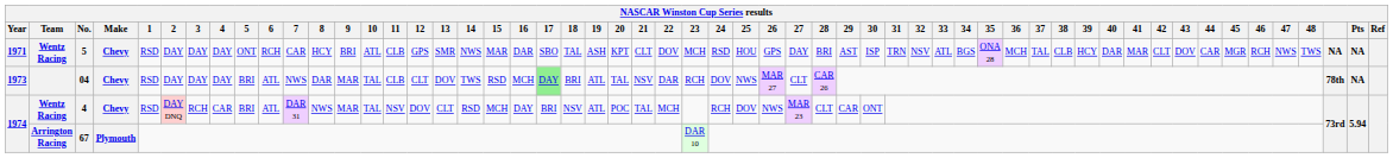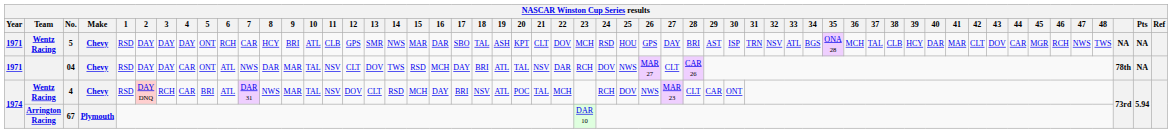 <table class="wikitable" style="text-align:center; font-size:75%">
 <tr>
 <th colspan="56"><a href='#'>NASCAR Winston Cup Series</a> results</th>
 </tr>
 <tr>
 <th>Year</th>
 <th>Team</th>
 <th>No.</th>
 <th>Make</th>
 <th>1</th>
 <th>2</th>
 <th>3</th>
 <th>4</th>
 <th>5</th>
 <th>6</th>
 <th>7</th>
 <th>8</th>
 <th>9</th>
 <th>10</th>
 <th>11</th>
 <th>12</th>
 <th>13</th>
 <th>14</th>
 <th>15</th>
 <th>16</th>
 <th>17</th>
 <th>18</th>
 <th>19</th>
 <th>20</th>
 <th>21</th>
 <th>22</th>
 <th>23</th>
 <th>24</th>
 <th>25</th>
 <th>26</th>
 <th>27</th>
 <th>28</th>
 <th>29</th>
 <th>30</th>
 <th>31</th>
 <th>32</th>
 <th>33</th>
 <th>34</th>
 <th>35</th>
 <th>36</th>
 <th>37</th>
 <th>38</th>
 <th>39</th>
 <th>40</th>
 <th>41</th>
 <th>42</th>
 <th>43</th>
 <th>44</th>
 <th>45</th>
 <th>46</th>
 <th>47</th>
 <th>48</th>
 <th></th>
 <th>Pts</th>
 <th>Ref</th>
 </tr>
 <tr>
 <th><a href='#'>1971</a></th>
 <th><a href='#'>Wentz Racing</a></th>
 <th>5</th>
 <th><a href='#'>Chevy</a></th>
 <td><a href='#'>RSD</a></td>
 <td><a href='#'>DAY</a></td>
 <td><a href='#'>DAY</a></td>
 <td><a href='#'>DAY</a></td>
 <td><a href='#'>ONT</a></td>
 <td><a href='#'>RCH</a></td>
 <td><a href='#'>CAR</a></td>
 <td><a href='#'>HCY</a></td>
 <td><a href='#'>BRI</a></td>
 <td><a href='#'>ATL</a></td>
 <td><a href='#'>CLB</a></td>
 <td><a href='#'>GPS</a></td>
 <td><a href='#'>SMR</a></td>
 <td><a href='#'>NWS</a></td>
 <td><a href='#'>MAR</a></td>
 <td><a href='#'>DAR</a></td>
 <td><a href='#'>SBO</a></td>
 <td><a href='#'>TAL</a></td>
 <td><a href='#'>ASH</a></td>
 <td><a href='#'>KPT</a></td>
 <td><a href='#'>CLT</a></td>
 <td><a href='#'>DOV</a></td>
 <td><a href='#'>MCH</a></td>
 <td><a href='#'>RSD</a></td>
 <td><a href='#'>HOU</a></td>
 <td><a href='#'>GPS</a></td>
 <td><a href='#'>DAY</a></td>
 <td><a href='#'>BRI</a></td>
 <td><a href='#'>AST</a></td>
 <td><a href='#'>ISP</a></td>
 <td><a href='#'>TRN</a></td>
 <td><a href='#'>NSV</a></td>
 <td><a href='#'>ATL</a></td>
 <td><a href='#'>BGS</a></td>
 <td style="background:#EFCFFF;"><a href='#'>ONA</a> <br><small>28</small></td>
 <td><a href='#'>MCH</a></td>
 <td><a href='#'>TAL</a></td>
 <td><a href='#'>CLB</a></td>
 <td><a href='#'>HCY</a></td>
 <td><a href='#'>DAR</a></td>
 <td><a href='#'>MAR</a></td>
 <td><a href='#'>CLT</a></td>
 <td><a href='#'>DOV</a></td>
 <td><a href='#'>CAR</a></td>
 <td><a href='#'>MGR</a></td>
 <td><a href='#'>RCH</a></td>
 <td><a href='#'>NWS</a></td>
 <td><a href='#'>TWS</a></td>
 <th>NA</th>
 <th>NA</th>
 <th></th>
 </tr>
 <tr>
-<th><a href='#'>1973</a></th>
+<th><a href='#'>1971</a></th>
 <th></th>
 <th>04</th>
 <th><a href='#'>Chevy</a></th>
 <td><a href='#'>RSD</a></td>
 <td><a href='#'>DAY</a></td>
 <td><a href='#'>DAY</a></td>
-<td><a href='#'>DAY</a></td>
-<td><a href='#'>BRI</a></td>
+<td><a href='#'>CAR</a></td>
+<td><a href='#'>ONT</a></td>
 <td><a href='#'>ATL</a></td>
 <td><a href='#'>NWS</a></td>
 <td><a href='#'>DAR</a></td>
 <td><a href='#'>MAR</a></td>
 <td><a href='#'>TAL</a></td>
-<td><a href='#'>CLB</a></td>
+<td><a href='#'>NSV</a></td>
 <td><a href='#'>CLT</a></td>
 <td><a href='#'>DOV</a></td>
 <td><a href='#'>TWS</a></td>
 <td><a href='#'>RSD</a></td>
 <td><a href='#'>MCH</a></td>
-<td style="background: lightgreen;"><a href='#'>DAY</a></td>
+<td><a href='#'>DAY</a></td>
 <td><a href='#'>BRI</a></td>
 <td><a href='#'>ATL</a></td>
 <td><a href='#'>TAL</a></td>
 <td><a href='#'>NSV</a></td>
 <td><a href='#'>DAR</a></td>
 <td><a href='#'>RCH</a></td>
 <td><a href='#'>DOV</a></td>
 <td><a href='#'>NWS</a></td>
 <td style="background:#EFCFFF;"><a href='#'>MAR</a><br><small>27</small></td>
 <td><a href='#'>CLT</a></td>
 <td style="background:#EFCFFF;"><a href='#'>CAR</a><br><small>26</small></td>
 <td colspan=20></td>
 <th>78th</th>
 <th>NA</th>
 <th></th>
 </tr>
 <tr>
 <th rowspan=2><a href='#'>1974</a></th>
 <th><a href='#'>Wentz Racing</a></th>
 <th>4</th>
 <th><a href='#'>Chevy</a></th>
 <td><a href='#'>RSD</a></td>
 <td style="background:#FFCFCF;"><a href='#'>DAY</a><br><small>DNQ</small></td>
 <td><a href='#'>RCH</a></td>
 <td><a href='#'>CAR</a></td>
 <td><a href='#'>BRI</a></td>
 <td><a href='#'>ATL</a></td>
 <td style="background:#EFCFFF;"><a href='#'>DAR</a><br><small>31</small></td>
 <td><a href='#'>NWS</a></td>
 <td><a href='#'>MAR</a></td>
 <td><a href='#'>TAL</a></td>
 <td><a href='#'>NSV</a></td>
 <td><a href='#'>DOV</a></td>
 <td><a href='#'>CLT</a></td>
 <td><a href='#'>RSD</a></td>
 <td><a href='#'>MCH</a></td>
 <td><a href='#'>DAY</a></td>
 <td><a href='#'>BRI</a></td>
 <td><a href='#'>NSV</a></td>
 <td><a href='#'>ATL</a></td>
 <td><a href='#'>POC</a></td>
 <td><a href='#'>TAL</a></td>
 <td><a href='#'>MCH</a></td>
 <td></td>
 <td><a href='#'>RCH</a></td>
 <td><a href='#'>DOV</a></td>
 <td><a href='#'>NWS</a></td>
 <td style="background:#EFCFFF;"><a href='#'>MAR</a><br><small>23</small></td>
 <td><a href='#'>CLT</a></td>
 <td><a href='#'>CAR</a></td>
 <td><a href='#'>ONT</a></td>
 <td colspan=18></td>
 <th rowspan=2>73rd</th>
 <th rowspan=2>5.94</th>
 <th rowspan=2></th>
 </tr>
 <tr>
 <th rowspan=2><a href='#'>Arrington Racing</a></th>
 <th rowspan=2>67</th>
 <th><a href='#'>Plymouth</a></th>
 <td colspan=22></td>
 <td style="background:#DFFFDF;"><a href='#'>DAR</a><br><small>10</small></td>
 <td colspan=25></td>
 </tr>
 </table>
